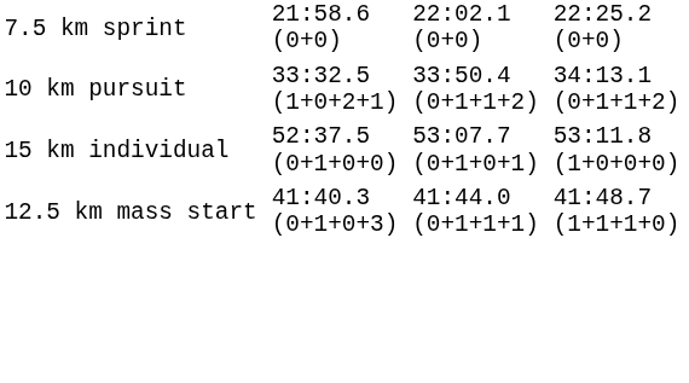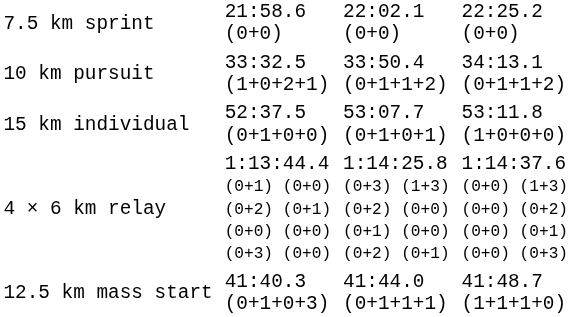 <table>
 <tr>
 <td>7.5 km sprint</td>
 <td></td>
 <td>21:58.6<br>(0+0)</td>
 <td></td>
 <td>22:02.1<br>(0+0)</td>
 <td></td>
 <td>22:25.2<br>(0+0)</td>
 </tr>
 <tr>
 <td>10 km pursuit</td>
 <td></td>
 <td>33:32.5<br>(1+0+2+1)</td>
 <td></td>
 <td>33:50.4<br>(0+1+1+2)</td>
 <td></td>
 <td>34:13.1<br>(0+1+1+2)</td>
 </tr>
 <tr>
 <td>15 km individual</td>
 <td></td>
 <td>52:37.5<br>(0+1+0+0)</td>
 <td></td>
 <td>53:07.7<br>(0+1+0+1)</td>
 <td></td>
 <td>53:11.8<br>(1+0+0+0)</td>
 </tr>
 <tr>
+<td>4 × 6 km relay</td>
+<td></td>
+<td>1:13:44.4<br><small>(0+1) (0+0)<br>(0+2) (0+1)<br>(0+0) (0+0)<br>(0+3) (0+0)</small></td>
+<td></td>
+<td>1:14:25.8<br><small>(0+3) (1+3)<br>(0+2) (0+0)<br>(0+1) (0+0)<br>(0+2) (0+1)</small></td>
+<td></td>
+<td>1:14:37.6<br><small>(0+0) (1+3)<br>(0+0) (0+2)<br>(0+0) (0+1)<br>(0+0) (0+3)</small></td>
+</tr>
+<tr>
 <td>12.5 km mass start</td>
 <td></td>
 <td>41:40.3<br>(0+1+0+3)</td>
 <td></td>
 <td>41:44.0<br>(0+1+1+1)</td>
 <td></td>
 <td>41:48.7<br>(1+1+1+0)</td>
 </tr>
 </table>
